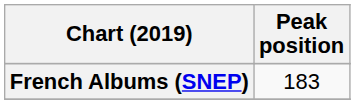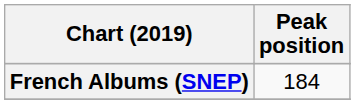 <table class="wikitable sortable plainrowheaders" style="text-align:center">
 <tr>
 <th scope="col">Chart (2019)</th>
 <th scope="col">Peak<br>position</th>
 </tr>
 <tr>
 </tr>
 <tr>
 </tr>
 <tr>
 <th scope="row">French Albums (<a href='#'>SNEP</a>)</th>
-<td>183</td>
+<td>184</td>
 </tr>
 <tr>
 </tr>
 <tr>
 </tr>
 </table>
